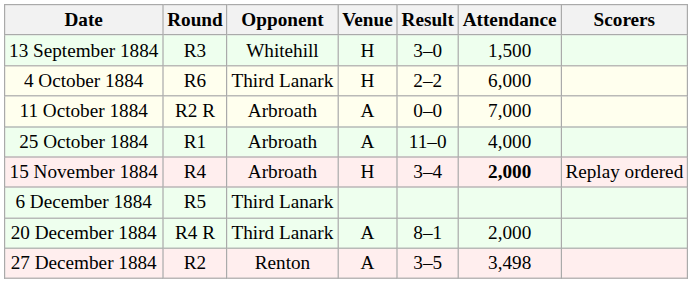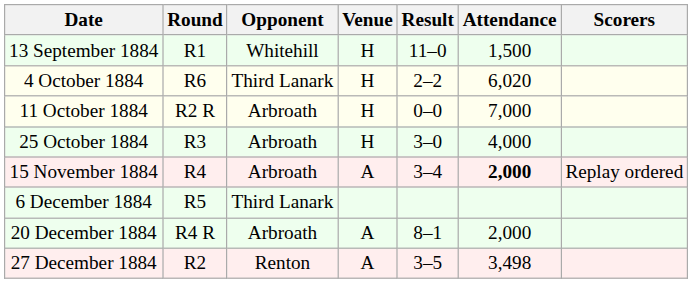 <table class="wikitable sortable" style="font-size:100%; text-align:center">
 <tr>
 <th>Date</th>
 <th>Round</th>
 <th>Opponent</th>
 <th>Venue</th>
 <th>Result</th>
 <th>Attendance</th>
 <th>Scorers</th>
 </tr>
 <tr bgcolor = "#EEFFEE">
 <td>13 September 1884</td>
-<td>R3</td>
+<td>R1</td>
 <td>Whitehill</td>
 <td>H</td>
-<td>3–0</td>
+<td>11–0</td>
 <td>1,500</td>
 <td></td>
 </tr>
 <tr bgcolor = "#FFFFEE">
 <td>4 October 1884</td>
 <td>R6</td>
 <td>Third Lanark</td>
 <td>H</td>
 <td>2–2</td>
-<td>6,000</td>
+<td>6,020</td>
 <td></td>
 </tr>
 <tr bgcolor = "#FFFFEE">
 <td>11 October 1884</td>
 <td>R2 R</td>
 <td>Arbroath</td>
-<td>A</td>
+<td>H</td>
 <td>0–0</td>
 <td>7,000</td>
 <td></td>
 </tr>
 <tr bgcolor = "#EEFFEE">
 <td>25 October 1884</td>
-<td>R1</td>
+<td>R3</td>
 <td>Arbroath</td>
-<td>A</td>
-<td>11–0</td>
+<td>H</td>
+<td>3–0</td>
 <td>4,000</td>
 <td></td>
 </tr>
 <tr bgcolor = "#FFEEEE">
 <td>15 November 1884</td>
 <td>R4</td>
 <td>Arbroath</td>
-<td>H</td>
+<td>A</td>
 <td>3–4</td>
 <td><strong>2,000</strong></td>
 <td>Replay ordered</td>
 </tr>
 <tr bgcolor = "#EEFFEE">
 <td>6 December 1884</td>
 <td>R5</td>
 <td>Third Lanark</td>
 <td></td>
 <td></td>
 <td></td>
 <td></td>
 </tr>
 <tr bgcolor = "#EEFFEE">
 <td>20 December 1884</td>
 <td>R4 R</td>
-<td>Third Lanark</td>
+<td>Arbroath</td>
 <td>A</td>
 <td>8–1</td>
 <td>2,000</td>
 <td></td>
 </tr>
 <tr bgcolor = "#FFEEEE">
 <td>27 December 1884</td>
 <td>R2</td>
 <td>Renton</td>
 <td>A</td>
 <td>3–5</td>
 <td>3,498</td>
 <td></td>
 </tr>
 </table>
